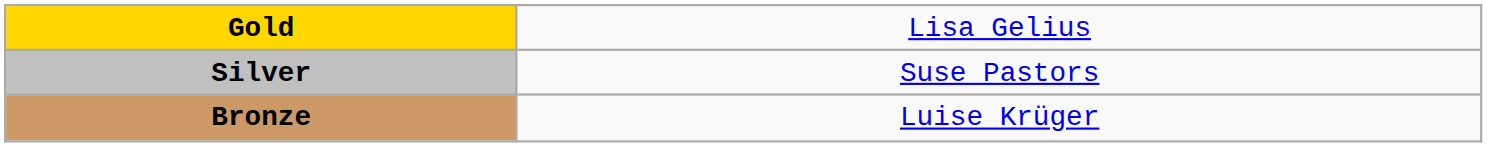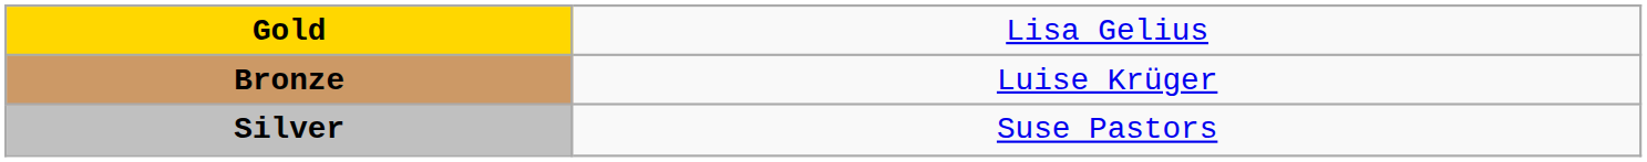 <table class="wikitable" style="text-align:center; " width="35%">
 <tr>
 <td bgcolor="gold"><strong>Gold</strong></td>
 <td><a href='#'>Lisa Gelius</a><br>  <small><em></em></small></td>
 </tr>
 <tr>
+<td bgcolor="CC9966"><strong>Bronze</strong></td>
+<td><a href='#'>Luise Krüger</a><br>  <small><em></em></small></td>
+</tr>
+<tr>
 <td bgcolor="silver"><strong>Silver</strong></td>
 <td><a href='#'>Suse Pastors</a><br>  <small><em></em></small></td>
 </tr>
-<tr>
-<td bgcolor="CC9966"><strong>Bronze</strong></td>
-<td><a href='#'>Luise Krüger</a><br>  <small><em></em></small></td>
-</tr>
 </table>
